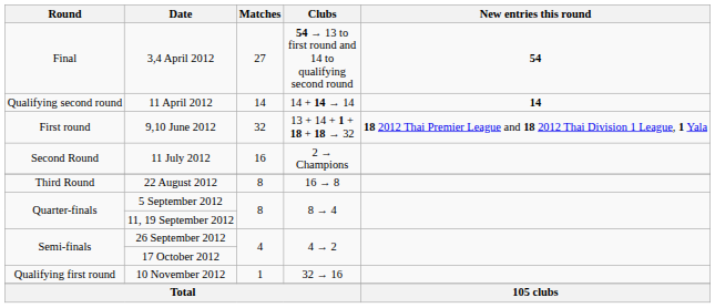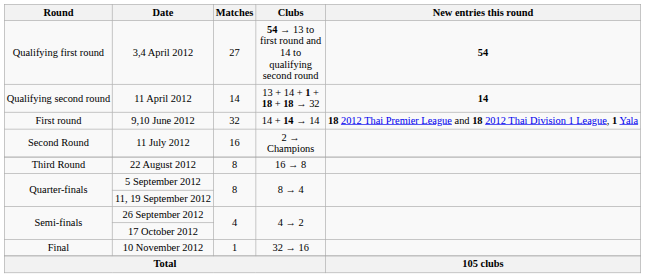 <table class="wikitable">
 <tr>
 <th>Round</th>
 <th>Date</th>
 <th>Matches</th>
 <th width=100>Clubs</th>
 <th>New entries this round</th>
 </tr>
 <tr align=center>
-<td>Final</td>
+<td>Qualifying first round</td>
 <td>3,4 April 2012</td>
 <td>27</td>
 <td><strong>54</strong> → 13 to first round and 14 to qualifying second round</td>
 <td><strong>54</strong></td>
 </tr>
 <tr align=center>
 <td>Qualifying second round</td>
 <td>11 April 2012</td>
 <td>14</td>
-<td>14 + <strong>14</strong>  → 14</td>
+<td>13 + 14 + <strong>1</strong> + <strong>18</strong> + <strong>18</strong> → 32</td>
 <td><strong>14</strong></td>
 </tr>
 <tr align=center>
 <td>First round</td>
 <td>9,10 June 2012</td>
 <td>32</td>
-<td>13 + 14 + <strong>1</strong> + <strong>18</strong> + <strong>18</strong> → 32</td>
+<td>14 + <strong>14</strong>  → 14</td>
 <td><strong>18</strong> <a href='#'>2012 Thai Premier League</a> and <strong>18</strong> <a href='#'>2012 Thai Division 1 League</a>, <strong>1</strong> <a href='#'>Yala</a></td>
 </tr>
 <tr align=center>
 <td>Second Round</td>
 <td>11 July 2012</td>
 <td>16</td>
 <td>2 → Champions</td>
 <td></td>
 </tr>
 <tr align=center>
 </tr>
 <tr align=center>
 <td>Third Round</td>
 <td>22 August 2012</td>
 <td>8</td>
 <td>16 → 8</td>
 <td></td>
 </tr>
 <tr align=center>
 <td rowspan="2">Quarter-finals</td>
 <td>5 September 2012</td>
 <td rowspan="2" align="center">8</td>
 <td rowspan="2" align="center">8 → 4</td>
 <td rowspan="2" align="center"></td>
 </tr>
 <tr align=center>
 <td>11, 19 September 2012</td>
 </tr>
 <tr align=center>
 <td rowspan="2">Semi-finals</td>
 <td>26 September 2012</td>
 <td rowspan="2" align="center">4</td>
 <td rowspan="2" align="center">4 → 2</td>
 <td rowspan="2" align="center"></td>
 </tr>
 <tr align=center>
 <td>17 October 2012</td>
 </tr>
 <tr align=center>
-<td>Qualifying first round</td>
+<td>Final</td>
 <td>10 November 2012</td>
 <td>1</td>
 <td>32 → 16</td>
 <td></td>
 </tr>
 <tr align=left|>
 </tr>
 <tr>
 <th colspan=4>Total</th>
 <th>105 clubs</th>
 </tr>
 </table>
